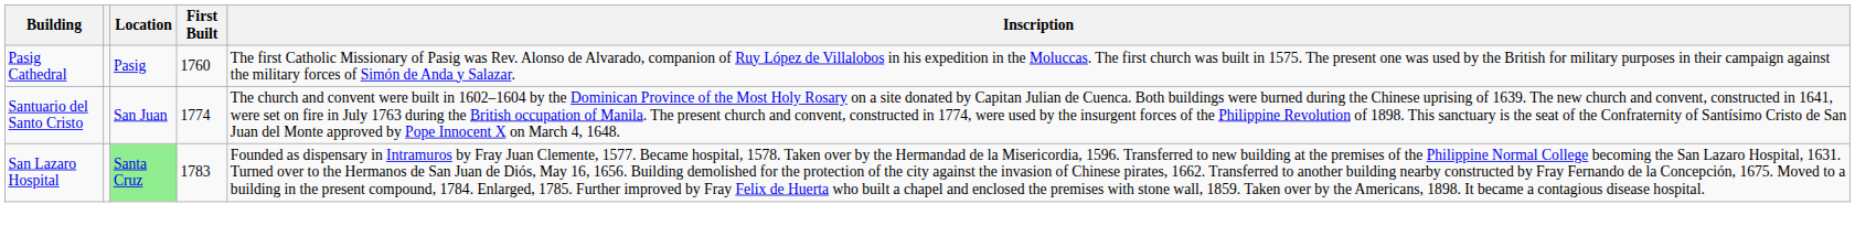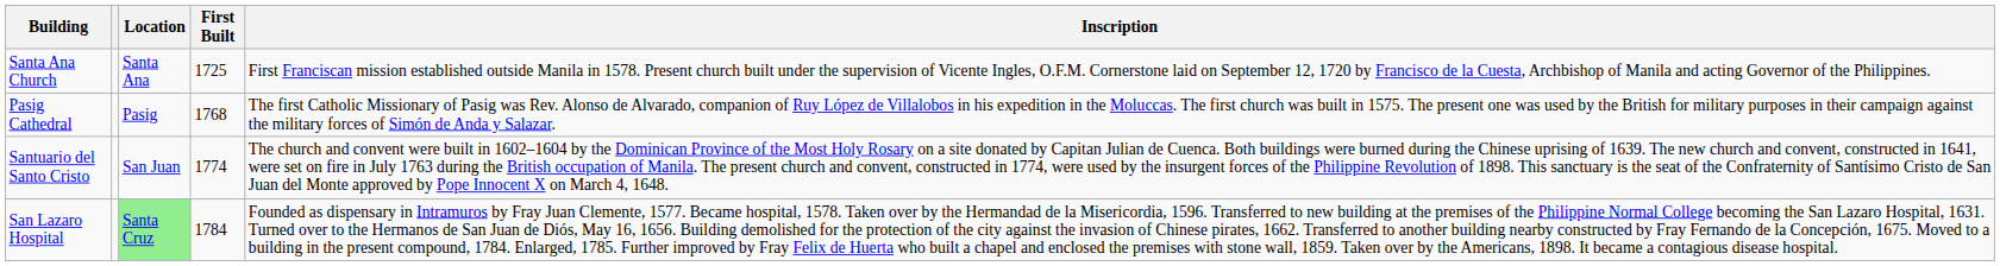 <table class="wikitable">
 <tr>
 <th>Building</th>
 <th></th>
 <th>Location</th>
 <th>First Built</th>
 <th>Inscription</th>
 </tr>
 <tr>
+<td><a href='#'>Santa Ana Church</a></td>
+<td></td>
+<td><a href='#'>Santa Ana</a></td>
+<td>1725</td>
+<td>First <a href='#'>Franciscan</a> mission established outside Manila in 1578. Present church built under the supervision of Vicente Ingles, O.F.M. Cornerstone laid on September 12, 1720 by <a href='#'>Francisco de la Cuesta</a>, Archbishop of Manila and acting Governor of the Philippines.</td>
+</tr>
+<tr>
 <td><a href='#'>Pasig Cathedral</a></td>
 <td></td>
 <td><a href='#'>Pasig</a></td>
-<td>1760</td>
+<td>1768</td>
 <td>The first Catholic Missionary of Pasig was Rev. Alonso de Alvarado, companion of <a href='#'>Ruy López de Villalobos</a> in his expedition in the <a href='#'>Moluccas</a>. The first church was built in 1575. The present one was used by the British for military purposes in their campaign against the military forces of <a href='#'>Simón de Anda y Salazar</a>. </td>
 </tr>
 <tr>
 <td><a href='#'>Santuario del Santo Cristo</a></td>
 <td></td>
 <td><a href='#'>San Juan</a></td>
 <td>1774</td>
 <td>The church and convent were built in 1602–1604 by the <a href='#'>Dominican Province of the Most Holy Rosary</a> on a site donated by Capitan Julian de Cuenca. Both buildings were burned during the Chinese uprising of 1639. The new church and convent, constructed in 1641, were set on fire in July 1763 during the <a href='#'>British occupation of Manila</a>. The present church and convent, constructed in 1774, were used by the insurgent forces of the <a href='#'>Philippine Revolution</a> of 1898. This sanctuary is the seat of the Confraternity of Santísimo Cristo de San Juan del Monte approved by <a href='#'>Pope Innocent X</a> on March 4, 1648.</td>
 </tr>
 <tr>
 <td><a href='#'>San Lazaro Hospital</a></td>
 <td></td>
 <td style="background: lightgreen;"><a href='#'>Santa Cruz</a></td>
-<td>1783</td>
+<td>1784</td>
 <td>Founded as dispensary in <a href='#'>Intramuros</a> by Fray Juan Clemente, 1577. Became hospital, 1578. Taken over by the Hermandad de la Misericordia, 1596. Transferred to new building at the premises of the <a href='#'>Philippine Normal College</a> becoming the San Lazaro Hospital, 1631. Turned over to the Hermanos de San Juan de Diós, May 16, 1656. Building demolished for the protection of the city against the invasion of Chinese pirates, 1662. Transferred to another building nearby constructed by Fray Fernando de la Concepción, 1675. Moved to a building in the present compound, 1784. Enlarged, 1785. Further improved by Fray <a href='#'>Felix de Huerta</a> who built a chapel and enclosed the premises with stone wall, 1859. Taken over by the Americans, 1898. It became a contagious disease hospital.</td>
 </tr>
 </table>
